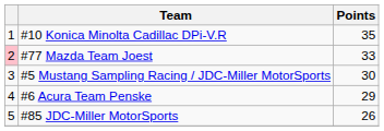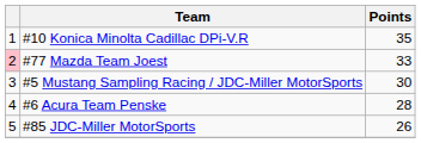 <table class="wikitable" style="font-size: 95%;">
 <tr>
 <th scope="col"></th>
 <th scope="col">Team</th>
 <th scope="col">Points</th>
 </tr>
 <tr>
 <td align=center>1</td>
 <td> #10 <a href='#'>Konica Minolta Cadillac DPi-V.R</a></td>
 <td align=right>35</td>
 </tr>
 <tr>
 <td align=center style="background: pink;">2</td>
 <td>  #77 <a href='#'>Mazda Team Joest</a></td>
 <td align=right>33</td>
 </tr>
 <tr>
 <td align=center>3</td>
 <td> #5 <a href='#'>Mustang Sampling Racing / JDC-Miller MotorSports</a></td>
 <td align=right>30</td>
 </tr>
 <tr>
 <td align=center>4</td>
 <td> #6 <a href='#'>Acura Team Penske</a></td>
-<td align=right>29</td>
+<td align=right>28</td>
 </tr>
 <tr>
 <td align=center>5</td>
 <td> #85 <a href='#'>JDC-Miller MotorSports</a></td>
 <td align=right>26</td>
 </tr>
 <tr>
 </tr>
 </table>
